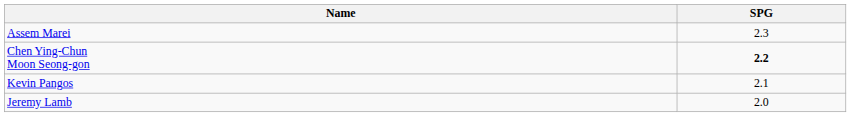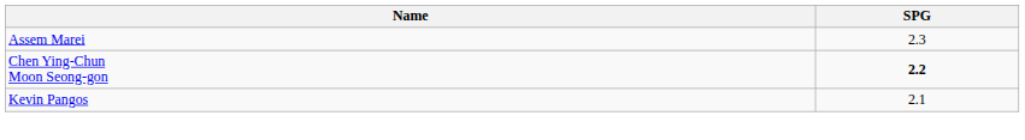 <table class=wikitable width="90%">
 <tr>
 <th width="80%">Name</th>
 <th width="20%">SPG</th>
 </tr>
 <tr>
 <td> <a href='#'>Assem Marei</a></td>
 <td align=center>2.3</td>
 </tr>
 <tr>
 <td> <a href='#'>Chen Ying-Chun</a><br> <a href='#'>Moon Seong-gon</a></td>
 <td align=center><strong>2.2</strong></td>
 </tr>
 <tr>
 <td> <a href='#'>Kevin Pangos</a></td>
 <td align=center>2.1</td>
 </tr>
-<tr>
-<td> <a href='#'>Jeremy Lamb</a></td>
-<td align=center>2.0</td>
-</tr>
 </table>
